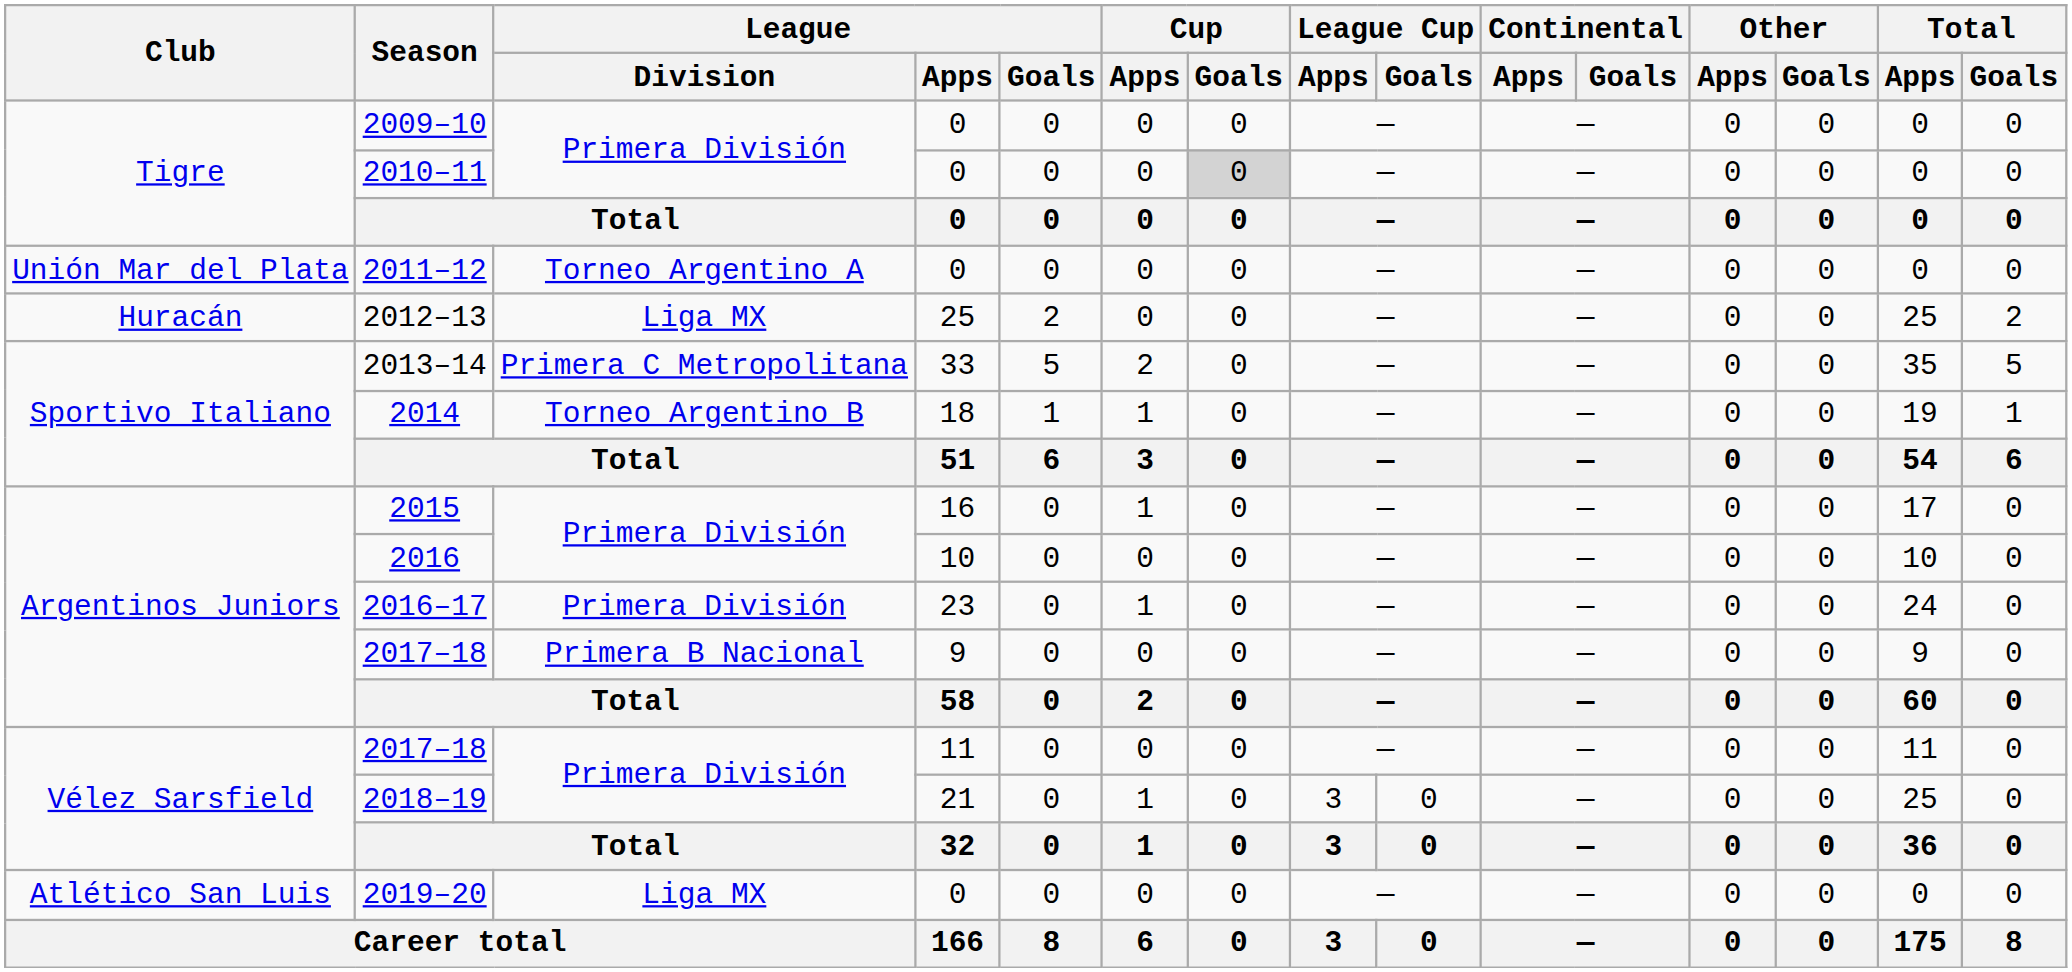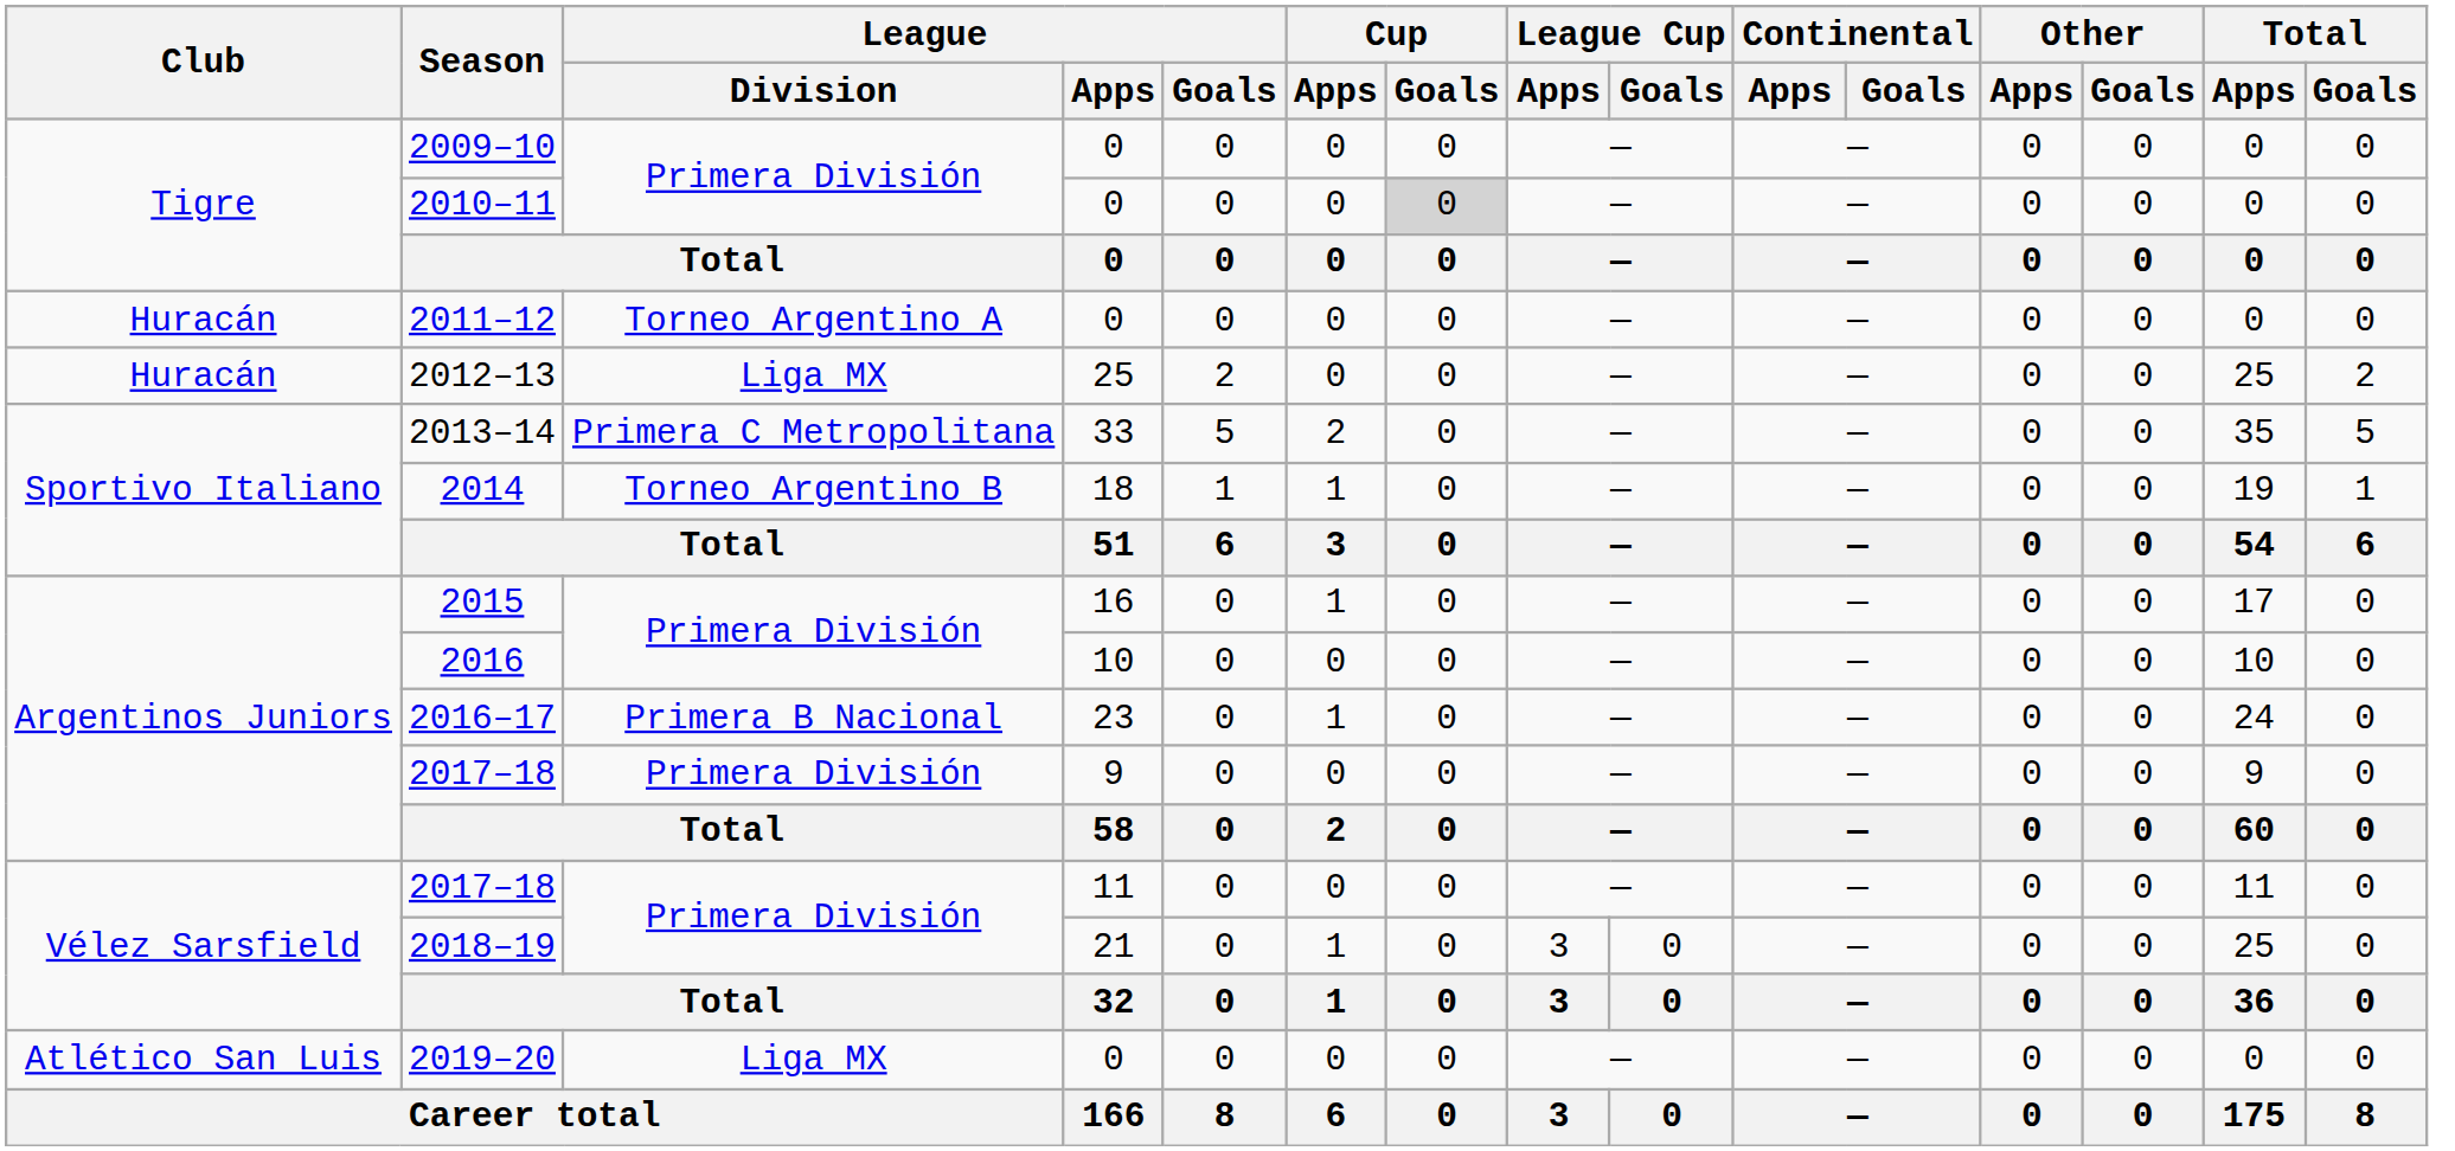 <table class="wikitable" style="text-align:center">
 <tr>
 <th rowspan="2">Club</th>
 <th rowspan="2">Season</th>
 <th colspan="3">League</th>
 <th colspan="2">Cup</th>
 <th colspan="2">League Cup</th>
 <th colspan="2">Continental</th>
 <th colspan="2">Other</th>
 <th colspan="2">Total</th>
 </tr>
 <tr>
 <th>Division</th>
 <th>Apps</th>
 <th>Goals</th>
 <th>Apps</th>
 <th>Goals</th>
 <th>Apps</th>
 <th>Goals</th>
 <th>Apps</th>
 <th>Goals</th>
 <th>Apps</th>
 <th>Goals</th>
 <th>Apps</th>
 <th>Goals</th>
 </tr>
 <tr>
 <td rowspan="3"><a href='#'>Tigre</a></td>
 <td><a href='#'>2009–10</a></td>
 <td rowspan="2"><a href='#'>Primera División</a></td>
 <td>0</td>
 <td>0</td>
 <td>0</td>
 <td>0</td>
 <td colspan="2">—</td>
 <td colspan="2">—</td>
 <td>0</td>
 <td>0</td>
 <td>0</td>
 <td>0</td>
 </tr>
 <tr>
 <td><a href='#'>2010–11</a></td>
 <td>0</td>
 <td>0</td>
 <td>0</td>
 <td style="background: lightgrey;">0</td>
 <td colspan="2">—</td>
 <td colspan="2">—</td>
 <td>0</td>
 <td>0</td>
 <td>0</td>
 <td>0</td>
 </tr>
 <tr>
 <th colspan="2">Total</th>
 <th>0</th>
 <th>0</th>
 <th>0</th>
 <th>0</th>
 <th colspan="2">—</th>
 <th colspan="2">—</th>
 <th>0</th>
 <th>0</th>
 <th>0</th>
 <th>0</th>
 </tr>
 <tr>
-<td rowspan="1"><a href='#'>Unión Mar del Plata</a></td>
+<td rowspan="1"><a href='#'>Huracán</a></td>
 <td><a href='#'>2011–12</a></td>
 <td rowspan="1"><a href='#'>Torneo Argentino A</a></td>
 <td>0</td>
 <td>0</td>
 <td>0</td>
 <td>0</td>
 <td colspan="2">—</td>
 <td colspan="2">—</td>
 <td>0</td>
 <td>0</td>
 <td>0</td>
 <td>0</td>
 </tr>
 <tr>
 <td rowspan="1"><a href='#'>Huracán</a></td>
 <td>2012–13</td>
 <td rowspan="1"><a href='#'>Liga MX</a></td>
 <td>25</td>
 <td>2</td>
 <td>0</td>
 <td>0</td>
 <td colspan="2">—</td>
 <td colspan="2">—</td>
 <td>0</td>
 <td>0</td>
 <td>25</td>
 <td>2</td>
 </tr>
 <tr>
 <td rowspan="3"><a href='#'>Sportivo Italiano</a></td>
 <td>2013–14</td>
 <td rowspan="1"><a href='#'>Primera C Metropolitana</a></td>
 <td>33</td>
 <td>5</td>
 <td>2</td>
 <td>0</td>
 <td colspan="2">—</td>
 <td colspan="2">—</td>
 <td>0</td>
 <td>0</td>
 <td>35</td>
 <td>5</td>
 </tr>
 <tr>
 <td><a href='#'>2014</a></td>
 <td rowspan="1"><a href='#'>Torneo Argentino B</a></td>
 <td>18</td>
 <td>1</td>
 <td>1</td>
 <td>0</td>
 <td colspan="2">—</td>
 <td colspan="2">—</td>
 <td>0</td>
 <td>0</td>
 <td>19</td>
 <td>1</td>
 </tr>
 <tr>
 <th colspan="2">Total</th>
 <th>51</th>
 <th>6</th>
 <th>3</th>
 <th>0</th>
 <th colspan="2">—</th>
 <th colspan="2">—</th>
 <th>0</th>
 <th>0</th>
 <th>54</th>
 <th>6</th>
 </tr>
 <tr>
 <td rowspan="5"><a href='#'>Argentinos Juniors</a></td>
 <td><a href='#'>2015</a></td>
 <td rowspan="2"><a href='#'>Primera División</a></td>
 <td>16</td>
 <td>0</td>
 <td>1</td>
 <td>0</td>
 <td colspan="2">—</td>
 <td colspan="2">—</td>
 <td>0</td>
 <td>0</td>
 <td>17</td>
 <td>0</td>
 </tr>
 <tr>
 <td><a href='#'>2016</a></td>
 <td>10</td>
 <td>0</td>
 <td>0</td>
 <td>0</td>
 <td colspan="2">—</td>
 <td colspan="2">—</td>
 <td>0</td>
 <td>0</td>
 <td>10</td>
 <td>0</td>
 </tr>
 <tr>
 <td><a href='#'>2016–17</a></td>
-<td rowspan="1"><a href='#'>Primera División</a></td>
+<td rowspan="1"><a href='#'>Primera B Nacional</a></td>
 <td>23</td>
 <td>0</td>
 <td>1</td>
 <td>0</td>
 <td colspan="2">—</td>
 <td colspan="2">—</td>
 <td>0</td>
 <td>0</td>
 <td>24</td>
 <td>0</td>
 </tr>
 <tr>
 <td><a href='#'>2017–18</a></td>
-<td rowspan="1"><a href='#'>Primera B Nacional</a></td>
+<td rowspan="1"><a href='#'>Primera División</a></td>
 <td>9</td>
 <td>0</td>
 <td>0</td>
 <td>0</td>
 <td colspan="2">—</td>
 <td colspan="2">—</td>
 <td>0</td>
 <td>0</td>
 <td>9</td>
 <td>0</td>
 </tr>
 <tr>
 <th colspan="2">Total</th>
 <th>58</th>
 <th>0</th>
 <th>2</th>
 <th>0</th>
 <th colspan="2">—</th>
 <th colspan="2">—</th>
 <th>0</th>
 <th>0</th>
 <th>60</th>
 <th>0</th>
 </tr>
 <tr>
 <td rowspan="3"><a href='#'>Vélez Sarsfield</a></td>
 <td><a href='#'>2017–18</a></td>
 <td rowspan="2"><a href='#'>Primera División</a></td>
 <td>11</td>
 <td>0</td>
 <td>0</td>
 <td>0</td>
 <td colspan="2">—</td>
 <td colspan="2">—</td>
 <td>0</td>
 <td>0</td>
 <td>11</td>
 <td>0</td>
 </tr>
 <tr>
 <td><a href='#'>2018–19</a></td>
 <td>21</td>
 <td>0</td>
 <td>1</td>
 <td>0</td>
 <td>3</td>
 <td>0</td>
 <td colspan="2">—</td>
 <td>0</td>
 <td>0</td>
 <td>25</td>
 <td>0</td>
 </tr>
 <tr>
 <th colspan="2">Total</th>
 <th>32</th>
 <th>0</th>
 <th>1</th>
 <th>0</th>
 <th>3</th>
 <th>0</th>
 <th colspan="2">—</th>
 <th>0</th>
 <th>0</th>
 <th>36</th>
 <th>0</th>
 </tr>
 <tr>
 <td rowspan="1"><a href='#'>Atlético San Luis</a></td>
 <td><a href='#'>2019–20</a></td>
 <td rowspan="1"><a href='#'>Liga MX</a></td>
 <td>0</td>
 <td>0</td>
 <td>0</td>
 <td>0</td>
 <td colspan="2">—</td>
 <td colspan="2">—</td>
 <td>0</td>
 <td>0</td>
 <td>0</td>
 <td>0</td>
 </tr>
 <tr>
 <th colspan="3">Career total</th>
 <th>166</th>
 <th>8</th>
 <th>6</th>
 <th>0</th>
 <th>3</th>
 <th>0</th>
 <th colspan="2">—</th>
 <th>0</th>
 <th>0</th>
 <th>175</th>
 <th>8</th>
 </tr>
 </table>
